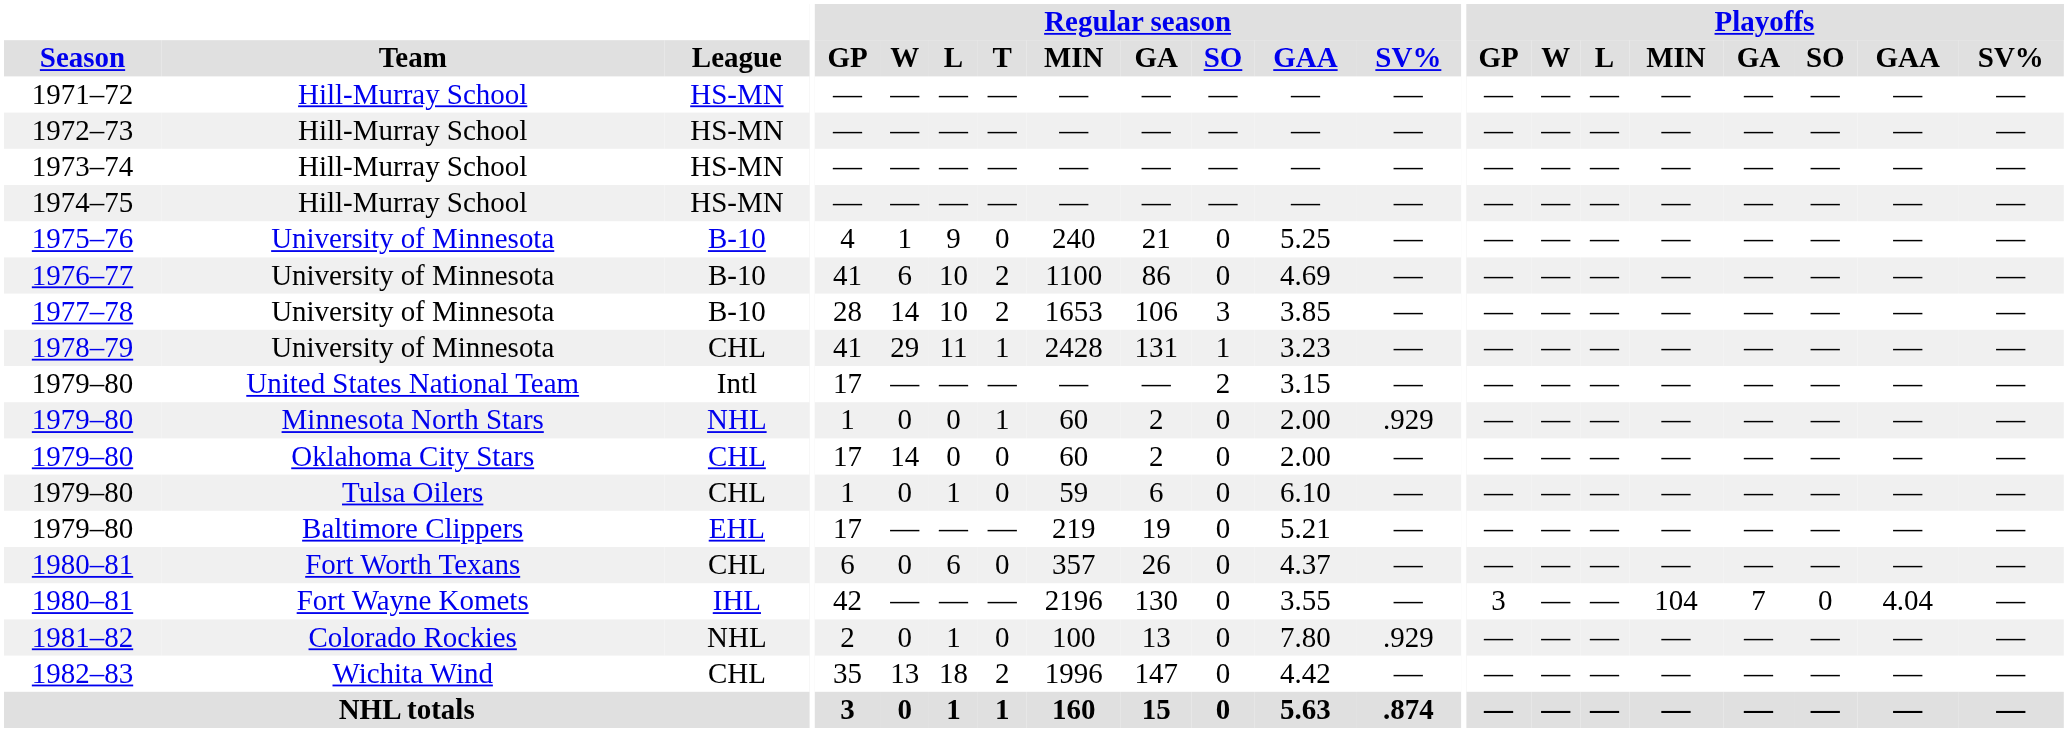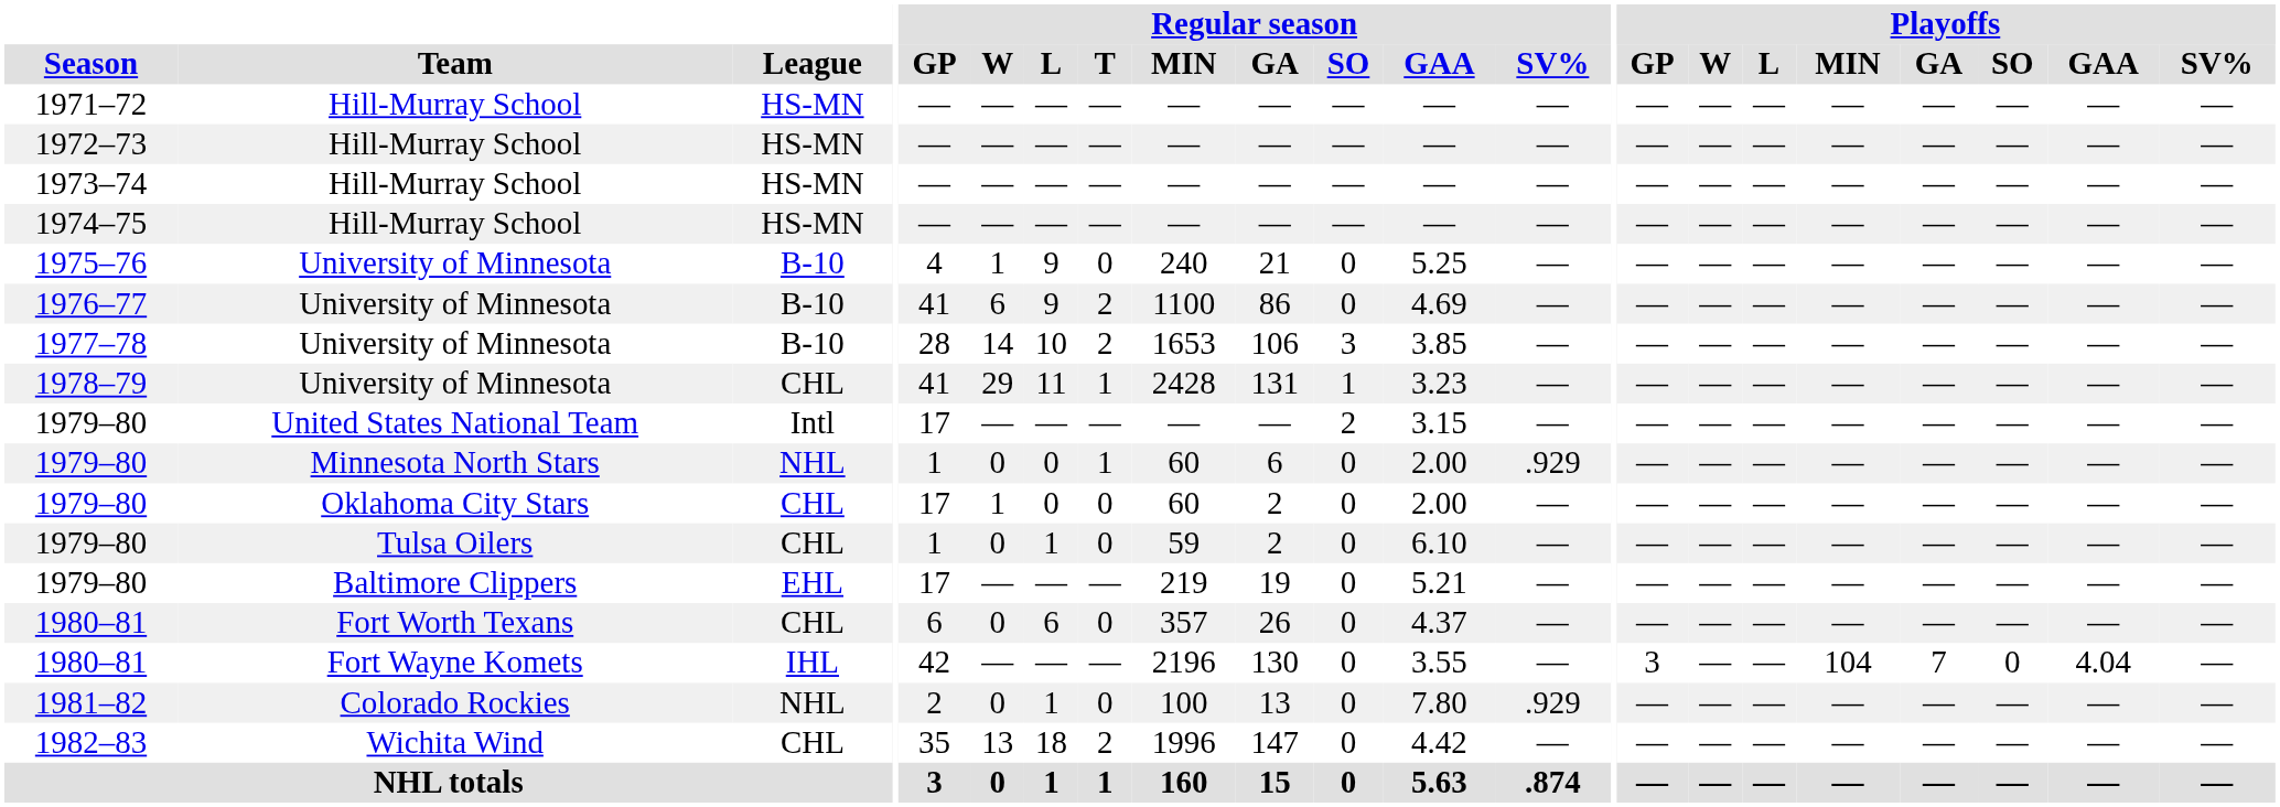 <table border="0" cellpadding="1" cellspacing="0" style="width:90%; text-align:center;">
 <tr bgcolor="#e0e0e0">
 <th colspan="3" bgcolor="#ffffff"></th>
 <th rowspan="99" bgcolor="#ffffff"></th>
 <th colspan="9" bgcolor="#e0e0e0"><a href='#'>Regular season</a></th>
 <th rowspan="99" bgcolor="#ffffff"></th>
 <th colspan="8" bgcolor="#e0e0e0"><a href='#'>Playoffs</a></th>
 </tr>
 <tr bgcolor="#e0e0e0">
 <th><a href='#'>Season</a></th>
 <th>Team</th>
 <th>League</th>
 <th>GP</th>
 <th>W</th>
 <th>L</th>
 <th>T</th>
 <th>MIN</th>
 <th>GA</th>
 <th><a href='#'>SO</a></th>
 <th><a href='#'>GAA</a></th>
 <th><a href='#'>SV%</a></th>
 <th>GP</th>
 <th>W</th>
 <th>L</th>
 <th>MIN</th>
 <th>GA</th>
 <th>SO</th>
 <th>GAA</th>
 <th>SV%</th>
 </tr>
 <tr>
 <td>1971–72</td>
 <td><a href='#'>Hill-Murray School</a></td>
 <td><a href='#'>HS-MN</a></td>
 <td>—</td>
 <td>—</td>
 <td>—</td>
 <td>—</td>
 <td>—</td>
 <td>—</td>
 <td>—</td>
 <td>—</td>
 <td>—</td>
 <td>—</td>
 <td>—</td>
 <td>—</td>
 <td>—</td>
 <td>—</td>
 <td>—</td>
 <td>—</td>
 <td>—</td>
 </tr>
 <tr bgcolor="#f0f0f0">
 <td>1972–73</td>
 <td>Hill-Murray School</td>
 <td>HS-MN</td>
 <td>—</td>
 <td>—</td>
 <td>—</td>
 <td>—</td>
 <td>—</td>
 <td>—</td>
 <td>—</td>
 <td>—</td>
 <td>—</td>
 <td>—</td>
 <td>—</td>
 <td>—</td>
 <td>—</td>
 <td>—</td>
 <td>—</td>
 <td>—</td>
 <td>—</td>
 </tr>
 <tr>
 <td>1973–74</td>
 <td>Hill-Murray School</td>
 <td>HS-MN</td>
 <td>—</td>
 <td>—</td>
 <td>—</td>
 <td>—</td>
 <td>—</td>
 <td>—</td>
 <td>—</td>
 <td>—</td>
 <td>—</td>
 <td>—</td>
 <td>—</td>
 <td>—</td>
 <td>—</td>
 <td>—</td>
 <td>—</td>
 <td>—</td>
 <td>—</td>
 </tr>
 <tr bgcolor="#f0f0f0">
 <td>1974–75</td>
 <td>Hill-Murray School</td>
 <td>HS-MN</td>
 <td>—</td>
 <td>—</td>
 <td>—</td>
 <td>—</td>
 <td>—</td>
 <td>—</td>
 <td>—</td>
 <td>—</td>
 <td>—</td>
 <td>—</td>
 <td>—</td>
 <td>—</td>
 <td>—</td>
 <td>—</td>
 <td>—</td>
 <td>—</td>
 <td>—</td>
 </tr>
 <tr>
 <td><a href='#'>1975–76</a></td>
 <td><a href='#'>University of Minnesota</a></td>
 <td><a href='#'>B-10</a></td>
 <td>4</td>
 <td>1</td>
 <td>9</td>
 <td>0</td>
 <td>240</td>
 <td>21</td>
 <td>0</td>
 <td>5.25</td>
 <td>—</td>
 <td>—</td>
 <td>—</td>
 <td>—</td>
 <td>—</td>
 <td>—</td>
 <td>—</td>
 <td>—</td>
 <td>—</td>
 </tr>
 <tr bgcolor="#f0f0f0">
 <td><a href='#'>1976–77</a></td>
 <td>University of Minnesota</td>
 <td>B-10</td>
 <td>41</td>
 <td>6</td>
-<td>10</td>
+<td>9</td>
 <td>2</td>
 <td>1100</td>
 <td>86</td>
 <td>0</td>
 <td>4.69</td>
 <td>—</td>
 <td>—</td>
 <td>—</td>
 <td>—</td>
 <td>—</td>
 <td>—</td>
 <td>—</td>
 <td>—</td>
 <td>—</td>
 </tr>
 <tr>
 <td><a href='#'>1977–78</a></td>
 <td>University of Minnesota</td>
 <td>B-10</td>
 <td>28</td>
 <td>14</td>
 <td>10</td>
 <td>2</td>
 <td>1653</td>
 <td>106</td>
 <td>3</td>
 <td>3.85</td>
 <td>—</td>
 <td>—</td>
 <td>—</td>
 <td>—</td>
 <td>—</td>
 <td>—</td>
 <td>—</td>
 <td>—</td>
 <td>—</td>
 </tr>
 <tr bgcolor="#f0f0f0">
 <td><a href='#'>1978–79</a></td>
 <td>University of Minnesota</td>
 <td>CHL</td>
 <td>41</td>
 <td>29</td>
 <td>11</td>
 <td>1</td>
 <td>2428</td>
 <td>131</td>
 <td>1</td>
 <td>3.23</td>
 <td>—</td>
 <td>—</td>
 <td>—</td>
 <td>—</td>
 <td>—</td>
 <td>—</td>
 <td>—</td>
 <td>—</td>
 <td>—</td>
 </tr>
 <tr>
 <td>1979–80</td>
 <td><a href='#'>United States National Team</a></td>
 <td>Intl</td>
 <td>17</td>
 <td>—</td>
 <td>—</td>
 <td>—</td>
 <td>—</td>
 <td>—</td>
 <td>2</td>
 <td>3.15</td>
 <td>—</td>
 <td>—</td>
 <td>—</td>
 <td>—</td>
 <td>—</td>
 <td>—</td>
 <td>—</td>
 <td>—</td>
 <td>—</td>
 </tr>
 <tr bgcolor="#f0f0f0">
 <td><a href='#'>1979–80</a></td>
 <td><a href='#'>Minnesota North Stars</a></td>
 <td><a href='#'>NHL</a></td>
 <td>1</td>
 <td>0</td>
 <td>0</td>
 <td>1</td>
 <td>60</td>
-<td>2</td>
+<td>6</td>
 <td>0</td>
 <td>2.00</td>
 <td>.929</td>
 <td>—</td>
 <td>—</td>
 <td>—</td>
 <td>—</td>
 <td>—</td>
 <td>—</td>
 <td>—</td>
 <td>—</td>
 </tr>
 <tr>
 <td><a href='#'>1979–80</a></td>
 <td><a href='#'>Oklahoma City Stars</a></td>
 <td><a href='#'>CHL</a></td>
 <td>17</td>
-<td>14</td>
+<td>1</td>
 <td>0</td>
 <td>0</td>
 <td>60</td>
 <td>2</td>
 <td>0</td>
 <td>2.00</td>
 <td>—</td>
 <td>—</td>
 <td>—</td>
 <td>—</td>
 <td>—</td>
 <td>—</td>
 <td>—</td>
 <td>—</td>
 <td>—</td>
 </tr>
 <tr bgcolor="#f0f0f0">
 <td>1979–80</td>
 <td><a href='#'>Tulsa Oilers</a></td>
 <td>CHL</td>
 <td>1</td>
 <td>0</td>
 <td>1</td>
 <td>0</td>
 <td>59</td>
-<td>6</td>
+<td>2</td>
 <td>0</td>
 <td>6.10</td>
 <td>—</td>
 <td>—</td>
 <td>—</td>
 <td>—</td>
 <td>—</td>
 <td>—</td>
 <td>—</td>
 <td>—</td>
 <td>—</td>
 </tr>
 <tr>
 <td>1979–80</td>
 <td><a href='#'>Baltimore Clippers</a></td>
 <td><a href='#'>EHL</a></td>
 <td>17</td>
 <td>—</td>
 <td>—</td>
 <td>—</td>
 <td>219</td>
 <td>19</td>
 <td>0</td>
 <td>5.21</td>
 <td>—</td>
 <td>—</td>
 <td>—</td>
 <td>—</td>
 <td>—</td>
 <td>—</td>
 <td>—</td>
 <td>—</td>
 <td>—</td>
 </tr>
 <tr bgcolor="#f0f0f0">
 <td><a href='#'>1980–81</a></td>
 <td><a href='#'>Fort Worth Texans</a></td>
 <td>CHL</td>
 <td>6</td>
 <td>0</td>
 <td>6</td>
 <td>0</td>
 <td>357</td>
 <td>26</td>
 <td>0</td>
 <td>4.37</td>
 <td>—</td>
 <td>—</td>
 <td>—</td>
 <td>—</td>
 <td>—</td>
 <td>—</td>
 <td>—</td>
 <td>—</td>
 <td>—</td>
 </tr>
 <tr>
 <td><a href='#'>1980–81</a></td>
 <td><a href='#'>Fort Wayne Komets</a></td>
 <td><a href='#'>IHL</a></td>
 <td>42</td>
 <td>—</td>
 <td>—</td>
 <td>—</td>
 <td>2196</td>
 <td>130</td>
 <td>0</td>
 <td>3.55</td>
 <td>—</td>
 <td>3</td>
 <td>—</td>
 <td>—</td>
 <td>104</td>
 <td>7</td>
 <td>0</td>
 <td>4.04</td>
 <td>—</td>
 </tr>
 <tr bgcolor="#f0f0f0">
 <td><a href='#'>1981–82</a></td>
 <td><a href='#'>Colorado Rockies</a></td>
 <td>NHL</td>
 <td>2</td>
 <td>0</td>
 <td>1</td>
 <td>0</td>
 <td>100</td>
 <td>13</td>
 <td>0</td>
 <td>7.80</td>
 <td>.929</td>
 <td>—</td>
 <td>—</td>
 <td>—</td>
 <td>—</td>
 <td>—</td>
 <td>—</td>
 <td>—</td>
 <td>—</td>
 </tr>
 <tr>
 <td><a href='#'>1982–83</a></td>
 <td><a href='#'>Wichita Wind</a></td>
 <td>CHL</td>
 <td>35</td>
 <td>13</td>
 <td>18</td>
 <td>2</td>
 <td>1996</td>
 <td>147</td>
 <td>0</td>
 <td>4.42</td>
 <td>—</td>
 <td>—</td>
 <td>—</td>
 <td>—</td>
 <td>—</td>
 <td>—</td>
 <td>—</td>
 <td>—</td>
 <td>—</td>
 </tr>
 <tr bgcolor="#e0e0e0">
 <th colspan=3>NHL totals</th>
 <th>3</th>
 <th>0</th>
 <th>1</th>
 <th>1</th>
 <th>160</th>
 <th>15</th>
 <th>0</th>
 <th>5.63</th>
 <th>.874</th>
 <th>—</th>
 <th>—</th>
 <th>—</th>
 <th>—</th>
 <th>—</th>
 <th>—</th>
 <th>—</th>
 <th>—</th>
 </tr>
 </table>
